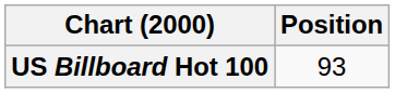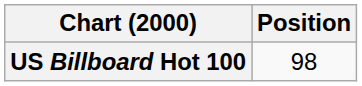 <table class="wikitable plainrowheaders" style="text-align:center">
 <tr>
 <th>Chart (2000)</th>
 <th>Position</th>
 </tr>
 <tr>
 <th scope="row">US <em>Billboard</em> Hot 100</th>
-<td>93</td>
+<td>98</td>
 </tr>
 </table>
